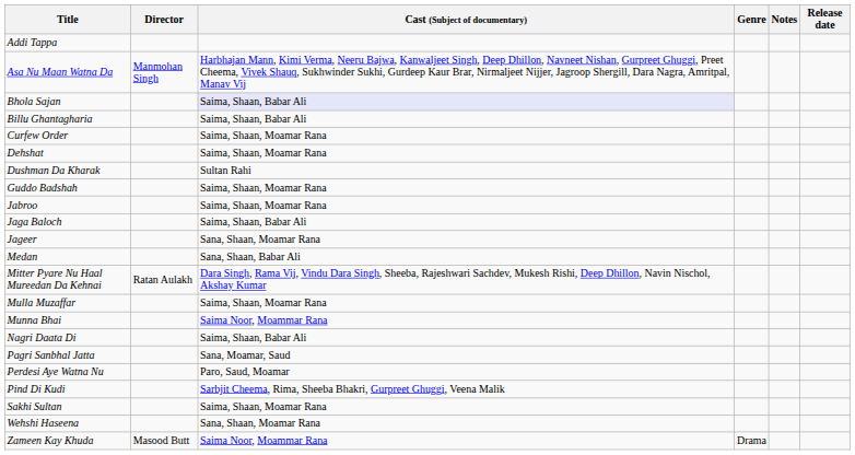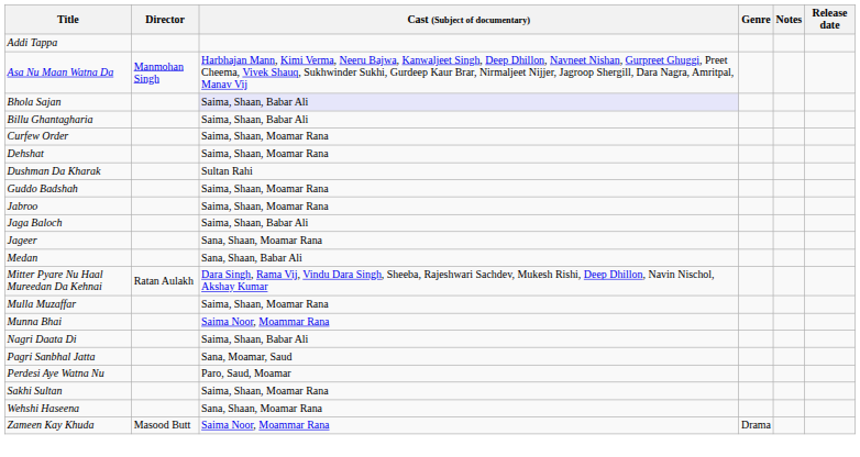 <table class="wikitable sortable">
 <tr>
 <th>Title</th>
 <th>Director</th>
 <th>Cast <small>(Subject of documentary)</small></th>
 <th>Genre</th>
 <th>Notes</th>
 <th>Release date</th>
 </tr>
 <tr>
 <td><span></span> <em>Addi Tappa</em></td>
 <td></td>
 <td></td>
 <td></td>
 <td></td>
 <td></td>
 </tr>
 <tr>
 <td><em><a href='#'>Asa Nu Maan Watna Da</a></em></td>
 <td><a href='#'>Manmohan Singh</a></td>
 <td><a href='#'>Harbhajan Mann</a>, <a href='#'>Kimi Verma</a>, <a href='#'>Neeru Bajwa</a>, <a href='#'>Kanwaljeet Singh</a>, <a href='#'>Deep Dhillon</a>, <a href='#'>Navneet Nishan</a>, <a href='#'>Gurpreet Ghuggi</a>, Preet Cheema, <a href='#'>Vivek Shauq</a>, Sukhwinder Sukhi, Gurdeep Kaur Brar, Nirmaljeet Nijjer, Jagroop Shergill, Dara Nagra, Amritpal, <a href='#'>Manav Vij</a></td>
 <td></td>
 <td></td>
 <td></td>
 </tr>
 <tr>
 <td><span></span> <em>Bhola Sajan</em></td>
 <td></td>
 <td style="background: lavender;">Saima, Shaan, Babar Ali</td>
 <td></td>
 <td></td>
 <td></td>
 </tr>
 <tr>
 <td><em>Billu Ghantagharia</em></td>
 <td></td>
 <td>Saima, Shaan, Babar Ali</td>
 <td></td>
 <td></td>
 <td></td>
 </tr>
 <tr>
 <td><span></span> <em>Curfew Order</em></td>
 <td></td>
 <td>Saima, Shaan, Moamar Rana</td>
 <td></td>
 <td></td>
 <td></td>
 </tr>
 <tr>
 <td><span></span> <em>Dehshat</em></td>
 <td></td>
 <td>Saima, Shaan, Moamar Rana</td>
 <td></td>
 <td></td>
 <td></td>
 </tr>
 <tr>
 <td><em>Dushman Da Kharak</em></td>
 <td></td>
 <td>Sultan Rahi</td>
 <td></td>
 <td></td>
 <td></td>
 </tr>
 <tr>
 <td><span></span> <em>Guddo Badshah</em></td>
 <td></td>
 <td>Saima, Shaan, Moamar Rana</td>
 <td></td>
 <td></td>
 <td></td>
 </tr>
 <tr>
 <td><span></span> <em>Jabroo</em></td>
 <td></td>
 <td>Saima, Shaan, Moamar Rana</td>
 <td></td>
 <td></td>
 <td></td>
 </tr>
 <tr>
 <td><em>Jaga Baloch</em></td>
 <td></td>
 <td>Saima, Shaan, Babar Ali</td>
 <td></td>
 <td></td>
 <td></td>
 </tr>
 <tr>
 <td><em>Jageer</em></td>
 <td></td>
 <td>Sana, Shaan, Moamar Rana</td>
 <td></td>
 <td></td>
 <td></td>
 </tr>
 <tr>
 <td><span></span> <em>Medan</em></td>
 <td></td>
 <td>Sana, Shaan, Babar Ali</td>
 <td></td>
 <td></td>
 <td></td>
 </tr>
 <tr>
 <td><em>Mitter Pyare Nu Haal Mureedan Da Kehnai</em></td>
 <td>Ratan Aulakh</td>
 <td><a href='#'>Dara Singh</a>, <a href='#'>Rama Vij</a>, <a href='#'>Vindu Dara Singh</a>, Sheeba, Rajeshwari Sachdev, Mukesh Rishi, <a href='#'>Deep Dhillon</a>, Navin Nischol, <a href='#'>Akshay Kumar</a></td>
 <td></td>
 <td></td>
 <td></td>
 </tr>
 <tr>
 <td><em>Mulla Muzaffar</em></td>
 <td></td>
 <td>Saima, Shaan, Moamar Rana</td>
 <td></td>
 <td></td>
 <td></td>
 </tr>
 <tr>
 <td><em>Munna Bhai</em></td>
 <td></td>
 <td><a href='#'>Saima Noor</a>, <a href='#'>Moammar Rana</a></td>
 <td></td>
 <td></td>
 <td></td>
 </tr>
 <tr>
 <td><span></span> <em>Nagri Daata Di</em></td>
 <td></td>
 <td>Saima, Shaan, Babar Ali</td>
 <td></td>
 <td></td>
 <td></td>
 </tr>
 <tr>
 <td><span></span> <em>Pagri Sanbhal Jatta</em></td>
 <td></td>
 <td>Sana, Moamar, Saud</td>
 <td></td>
 <td></td>
 <td></td>
 </tr>
 <tr>
 <td><em>Perdesi Aye Watna Nu</em></td>
 <td></td>
 <td>Paro, Saud, Moamar</td>
 <td></td>
 <td></td>
 <td></td>
 </tr>
 <tr>
-<td><em>Pind Di Kudi</em></td>
-<td></td>
-<td><a href='#'>Sarbjit Cheema</a>, Rima, Sheeba Bhakri, <a href='#'>Gurpreet Ghuggi</a>, Veena Malik</td>
-<td></td>
-<td></td>
-<td></td>
-</tr>
-<tr>
 <td><span></span> <em>Sakhi Sultan</em></td>
 <td></td>
 <td>Saima, Shaan, Moamar Rana</td>
 <td></td>
 <td></td>
 <td></td>
 </tr>
 <tr>
 <td><span></span> <em>Wehshi Haseena</em></td>
 <td></td>
 <td>Sana, Shaan, Moamar Rana</td>
 <td></td>
 <td></td>
 <td></td>
 </tr>
 <tr>
 <td><span></span> <em>Zameen Kay Khuda</em></td>
 <td>Masood Butt</td>
 <td><a href='#'>Saima Noor</a>, <a href='#'>Moammar Rana</a></td>
 <td>Drama</td>
 <td></td>
 <td></td>
 </tr>
 </table>
